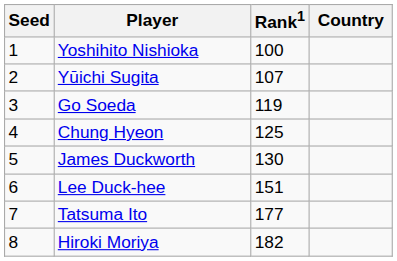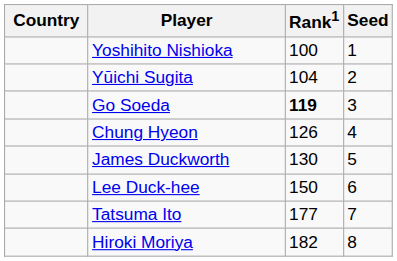 <table class="sortable wikitable">
 <tr>
-<th>Seed</th>
+<th width="70">Country</th>
 <th width="175">Player</th>
 <th>Rank<sup>1</sup></th>
-<th width="70">Country</th>
+<th>Seed</th>
 </tr>
 <tr>
-<td>1</td>
+<td></td>
 <td><a href='#'>Yoshihito Nishioka</a></td>
 <td>100</td>
-<td></td>
+<td>1</td>
 </tr>
 <tr>
+<td></td>
+<td><a href='#'>Yūichi Sugita</a></td>
+<td>104</td>
 <td>2</td>
-<td><a href='#'>Yūichi Sugita</a></td>
-<td>107</td>
-<td></td>
 </tr>
 <tr>
+<td></td>
+<td><a href='#'>Go Soeda</a></td>
+<td><strong>119</strong></td>
 <td>3</td>
-<td><a href='#'>Go Soeda</a></td>
-<td>119</td>
-<td></td>
 </tr>
 <tr>
+<td></td>
+<td><a href='#'>Chung Hyeon</a></td>
+<td>126</td>
 <td>4</td>
-<td><a href='#'>Chung Hyeon</a></td>
-<td>125</td>
-<td></td>
 </tr>
 <tr>
-<td>5</td>
+<td></td>
 <td><a href='#'>James Duckworth</a></td>
 <td>130</td>
-<td></td>
+<td>5</td>
 </tr>
 <tr>
+<td></td>
+<td><a href='#'>Lee Duck-hee</a></td>
+<td>150</td>
 <td>6</td>
-<td><a href='#'>Lee Duck-hee</a></td>
-<td>151</td>
-<td></td>
 </tr>
 <tr>
-<td>7</td>
+<td></td>
 <td><a href='#'>Tatsuma Ito</a></td>
 <td>177</td>
-<td></td>
+<td>7</td>
 </tr>
 <tr>
-<td>8</td>
+<td></td>
 <td><a href='#'>Hiroki Moriya</a></td>
 <td>182</td>
-<td></td>
+<td>8</td>
 </tr>
 </table>
